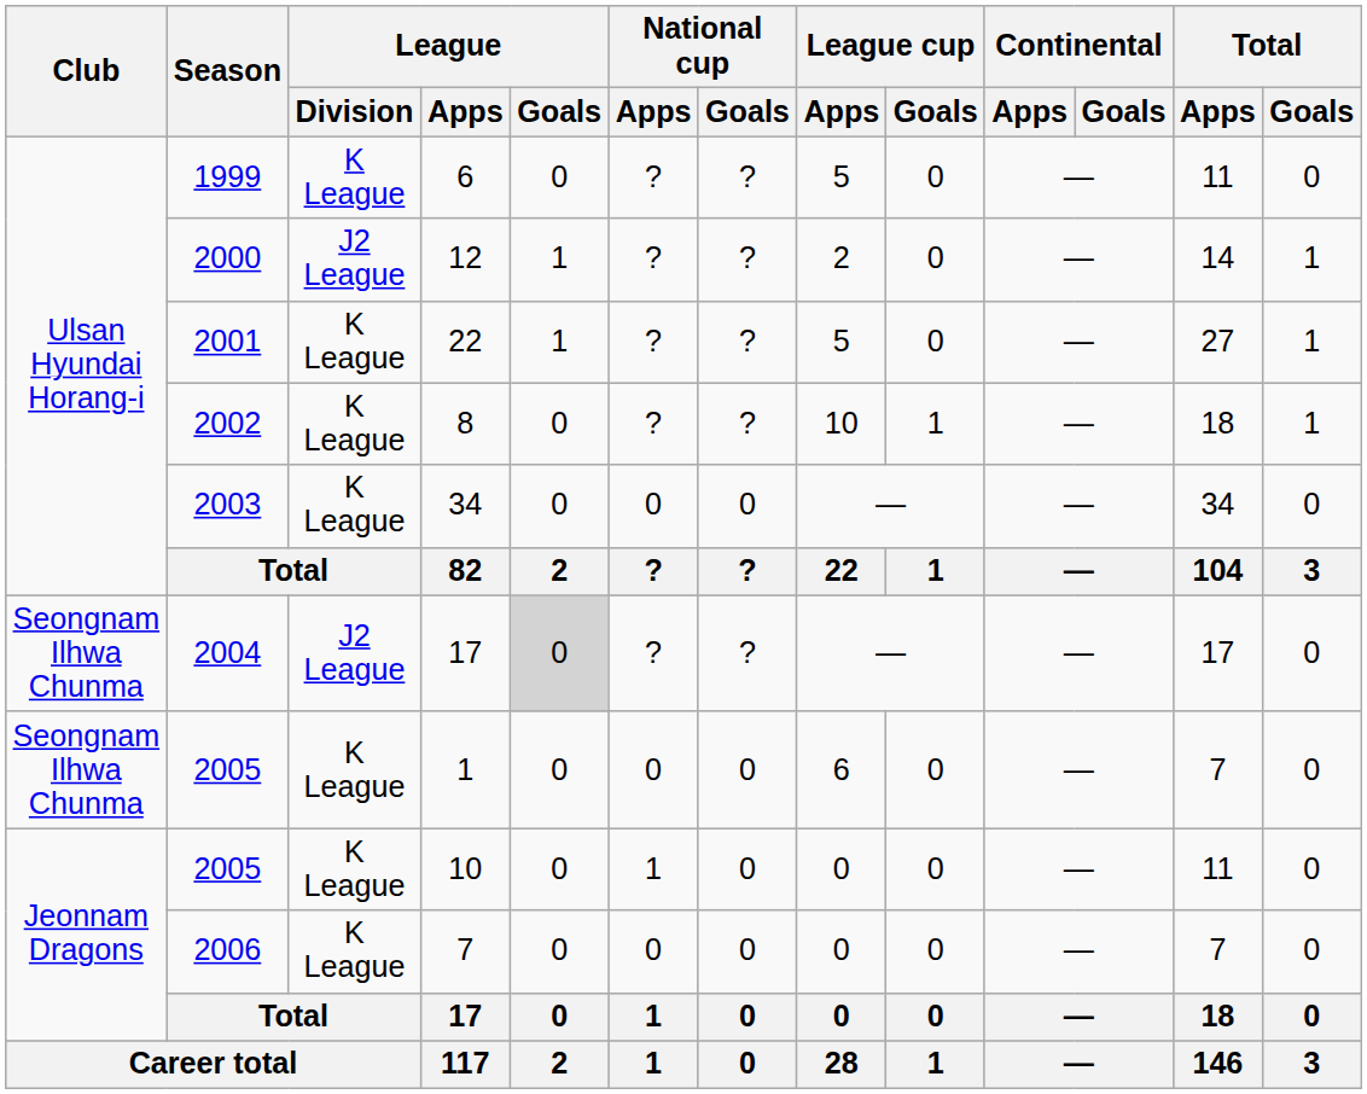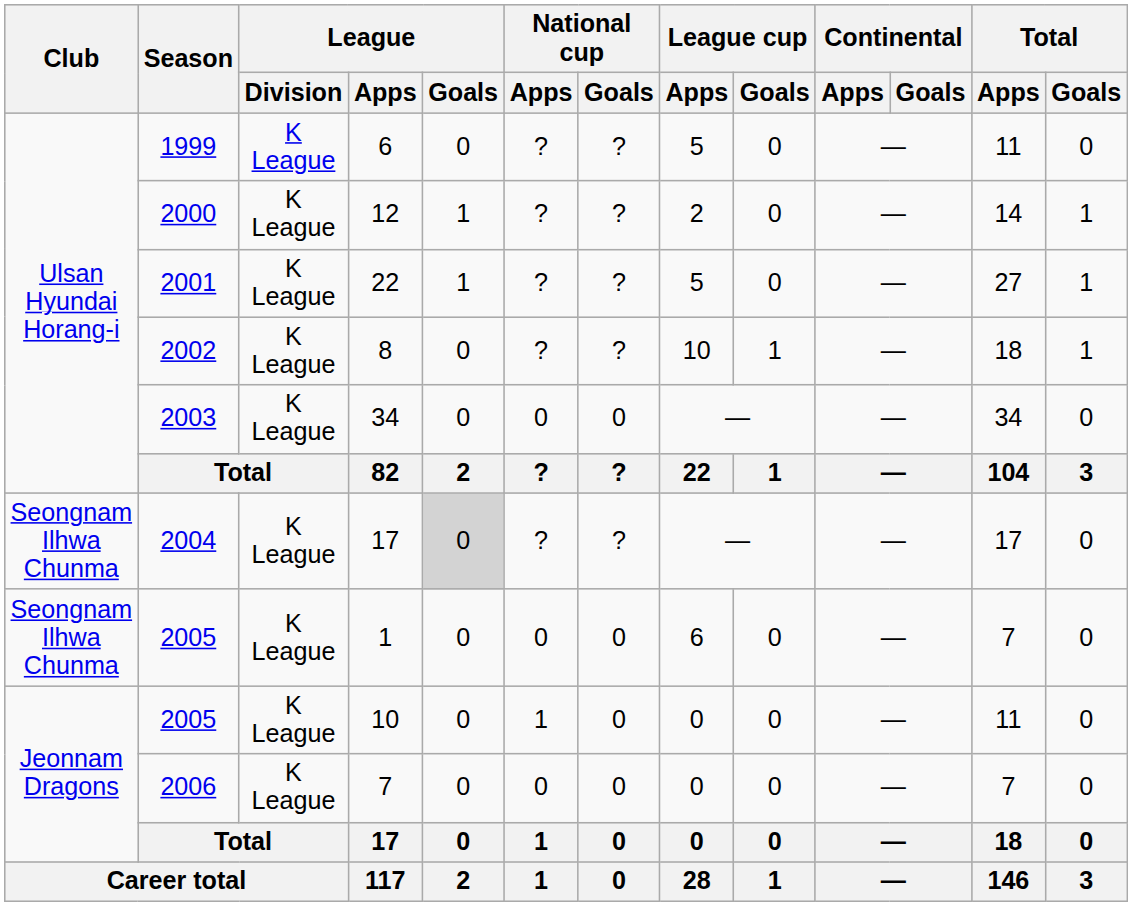 <table class="wikitable" style="text-align:center">
 <tr>
 <th rowspan=2>Club</th>
 <th rowspan=2>Season</th>
 <th colspan=3>League</th>
 <th colspan=2>National cup</th>
 <th colspan=2>League cup</th>
 <th colspan=2>Continental</th>
 <th colspan=2>Total</th>
 </tr>
 <tr>
 <th>Division</th>
 <th>Apps</th>
 <th>Goals</th>
 <th>Apps</th>
 <th>Goals</th>
 <th>Apps</th>
 <th>Goals</th>
 <th>Apps</th>
 <th>Goals</th>
 <th>Apps</th>
 <th>Goals</th>
 </tr>
 <tr>
 <td rowspan="6"><a href='#'>Ulsan Hyundai Horang-i</a></td>
 <td><a href='#'>1999</a></td>
 <td><a href='#'>K League</a></td>
 <td>6</td>
 <td>0</td>
 <td>?</td>
 <td>?</td>
 <td>5</td>
 <td>0</td>
 <td colspan="2">—</td>
 <td>11</td>
 <td>0</td>
 </tr>
 <tr>
 <td><a href='#'>2000</a></td>
-<td><a href='#'>J2 League</a></td>
+<td>K League</td>
 <td>12</td>
 <td>1</td>
 <td>?</td>
 <td>?</td>
 <td>2</td>
 <td>0</td>
 <td colspan="2">—</td>
 <td>14</td>
 <td>1</td>
 </tr>
 <tr>
 <td><a href='#'>2001</a></td>
 <td>K League</td>
 <td>22</td>
 <td>1</td>
 <td>?</td>
 <td>?</td>
 <td>5</td>
 <td>0</td>
 <td colspan="2">—</td>
 <td>27</td>
 <td>1</td>
 </tr>
 <tr>
 <td><a href='#'>2002</a></td>
 <td>K League</td>
 <td>8</td>
 <td>0</td>
 <td>?</td>
 <td>?</td>
 <td>10</td>
 <td>1</td>
 <td colspan="2">—</td>
 <td>18</td>
 <td>1</td>
 </tr>
 <tr>
 <td><a href='#'>2003</a></td>
 <td>K League</td>
 <td>34</td>
 <td>0</td>
 <td>0</td>
 <td>0</td>
 <td colspan="2">—</td>
 <td colspan="2">—</td>
 <td>34</td>
 <td>0</td>
 </tr>
 <tr>
 <th colspan=2>Total</th>
 <th>82</th>
 <th>2</th>
 <th>?</th>
 <th>?</th>
 <th>22</th>
 <th>1</th>
 <th colspan="2">—</th>
 <th>104</th>
 <th>3</th>
 </tr>
 <tr>
 <td><a href='#'>Seongnam Ilhwa Chunma</a></td>
 <td><a href='#'>2004</a></td>
-<td><a href='#'>J2 League</a></td>
+<td>K League</td>
 <td>17</td>
 <td style="background: lightgrey;">0</td>
 <td>?</td>
 <td>?</td>
 <td colspan="2">—</td>
 <td colspan="2">—</td>
 <td>17</td>
 <td>0</td>
 </tr>
 <tr>
 <td><a href='#'>Seongnam Ilhwa Chunma</a></td>
 <td><a href='#'>2005</a></td>
 <td>K League</td>
 <td>1</td>
 <td>0</td>
 <td>0</td>
 <td>0</td>
 <td>6</td>
 <td>0</td>
 <td colspan="2">—</td>
 <td>7</td>
 <td>0</td>
 </tr>
 <tr>
 <td rowspan="3"><a href='#'>Jeonnam Dragons</a></td>
 <td><a href='#'>2005</a></td>
 <td>K League</td>
 <td>10</td>
 <td>0</td>
 <td>1</td>
 <td>0</td>
 <td>0</td>
 <td>0</td>
 <td colspan="2">—</td>
 <td>11</td>
 <td>0</td>
 </tr>
 <tr>
 <td><a href='#'>2006</a></td>
 <td>K League</td>
 <td>7</td>
 <td>0</td>
 <td>0</td>
 <td>0</td>
 <td>0</td>
 <td>0</td>
 <td colspan="2">—</td>
 <td>7</td>
 <td>0</td>
 </tr>
 <tr>
 <th colspan=2>Total</th>
 <th>17</th>
 <th>0</th>
 <th>1</th>
 <th>0</th>
 <th>0</th>
 <th>0</th>
 <th colspan="2">—</th>
 <th>18</th>
 <th>0</th>
 </tr>
 <tr>
 <th colspan=3>Career total</th>
 <th>117</th>
 <th>2</th>
 <th>1</th>
 <th>0</th>
 <th>28</th>
 <th>1</th>
 <th colspan="2">—</th>
 <th>146</th>
 <th>3</th>
 </tr>
 </table>
